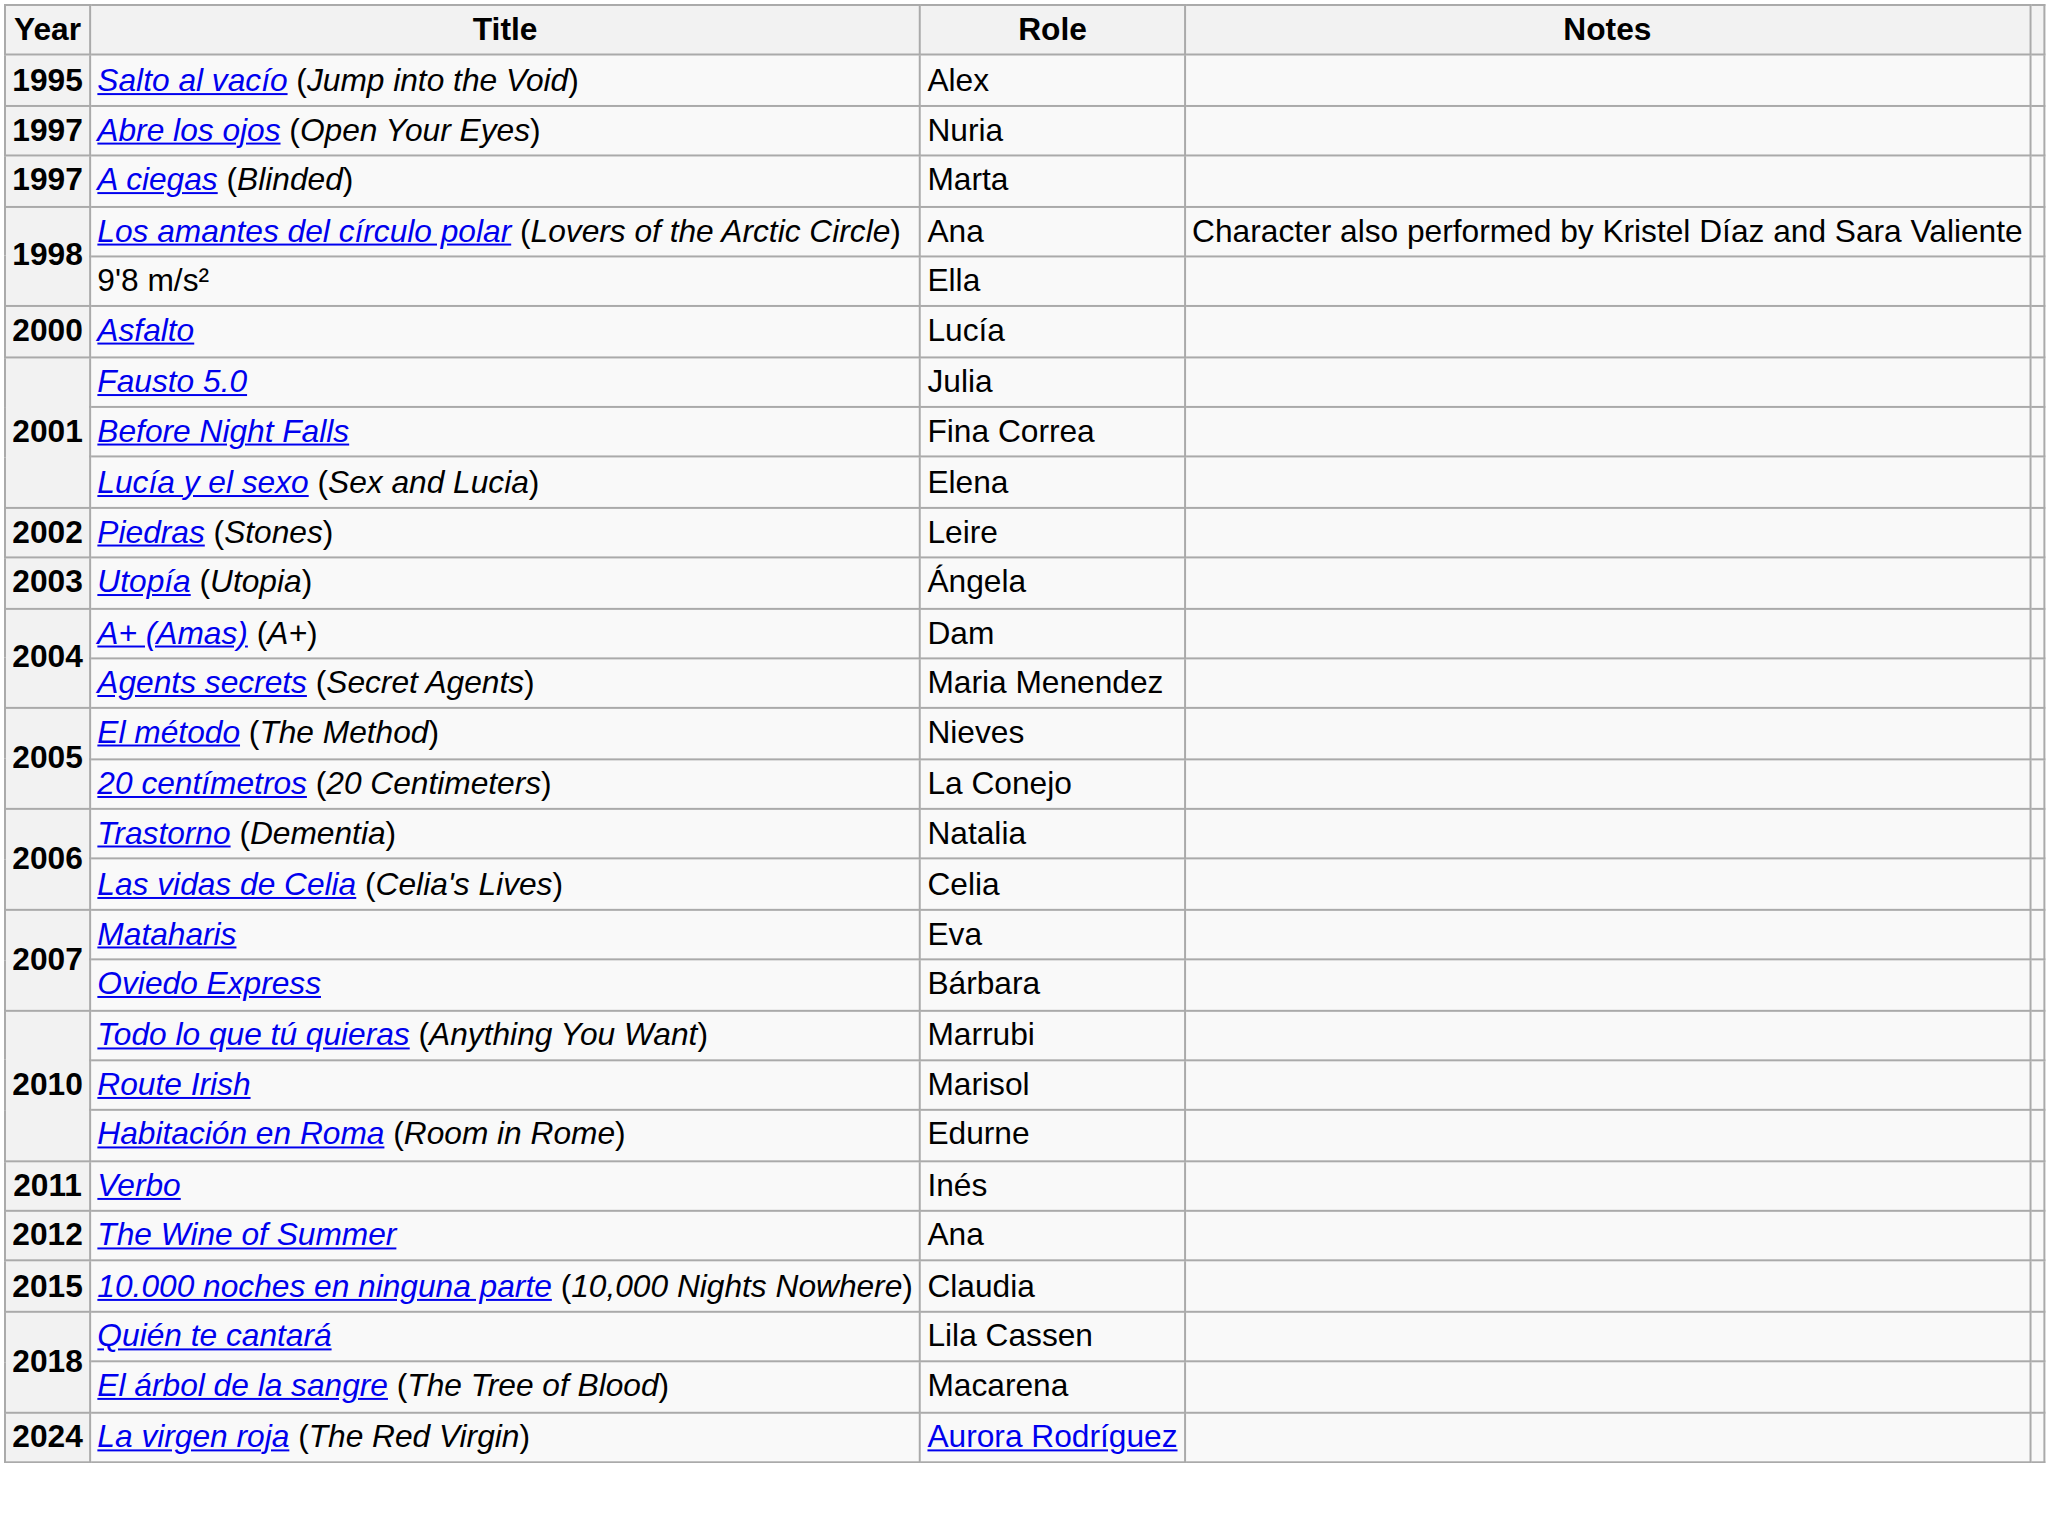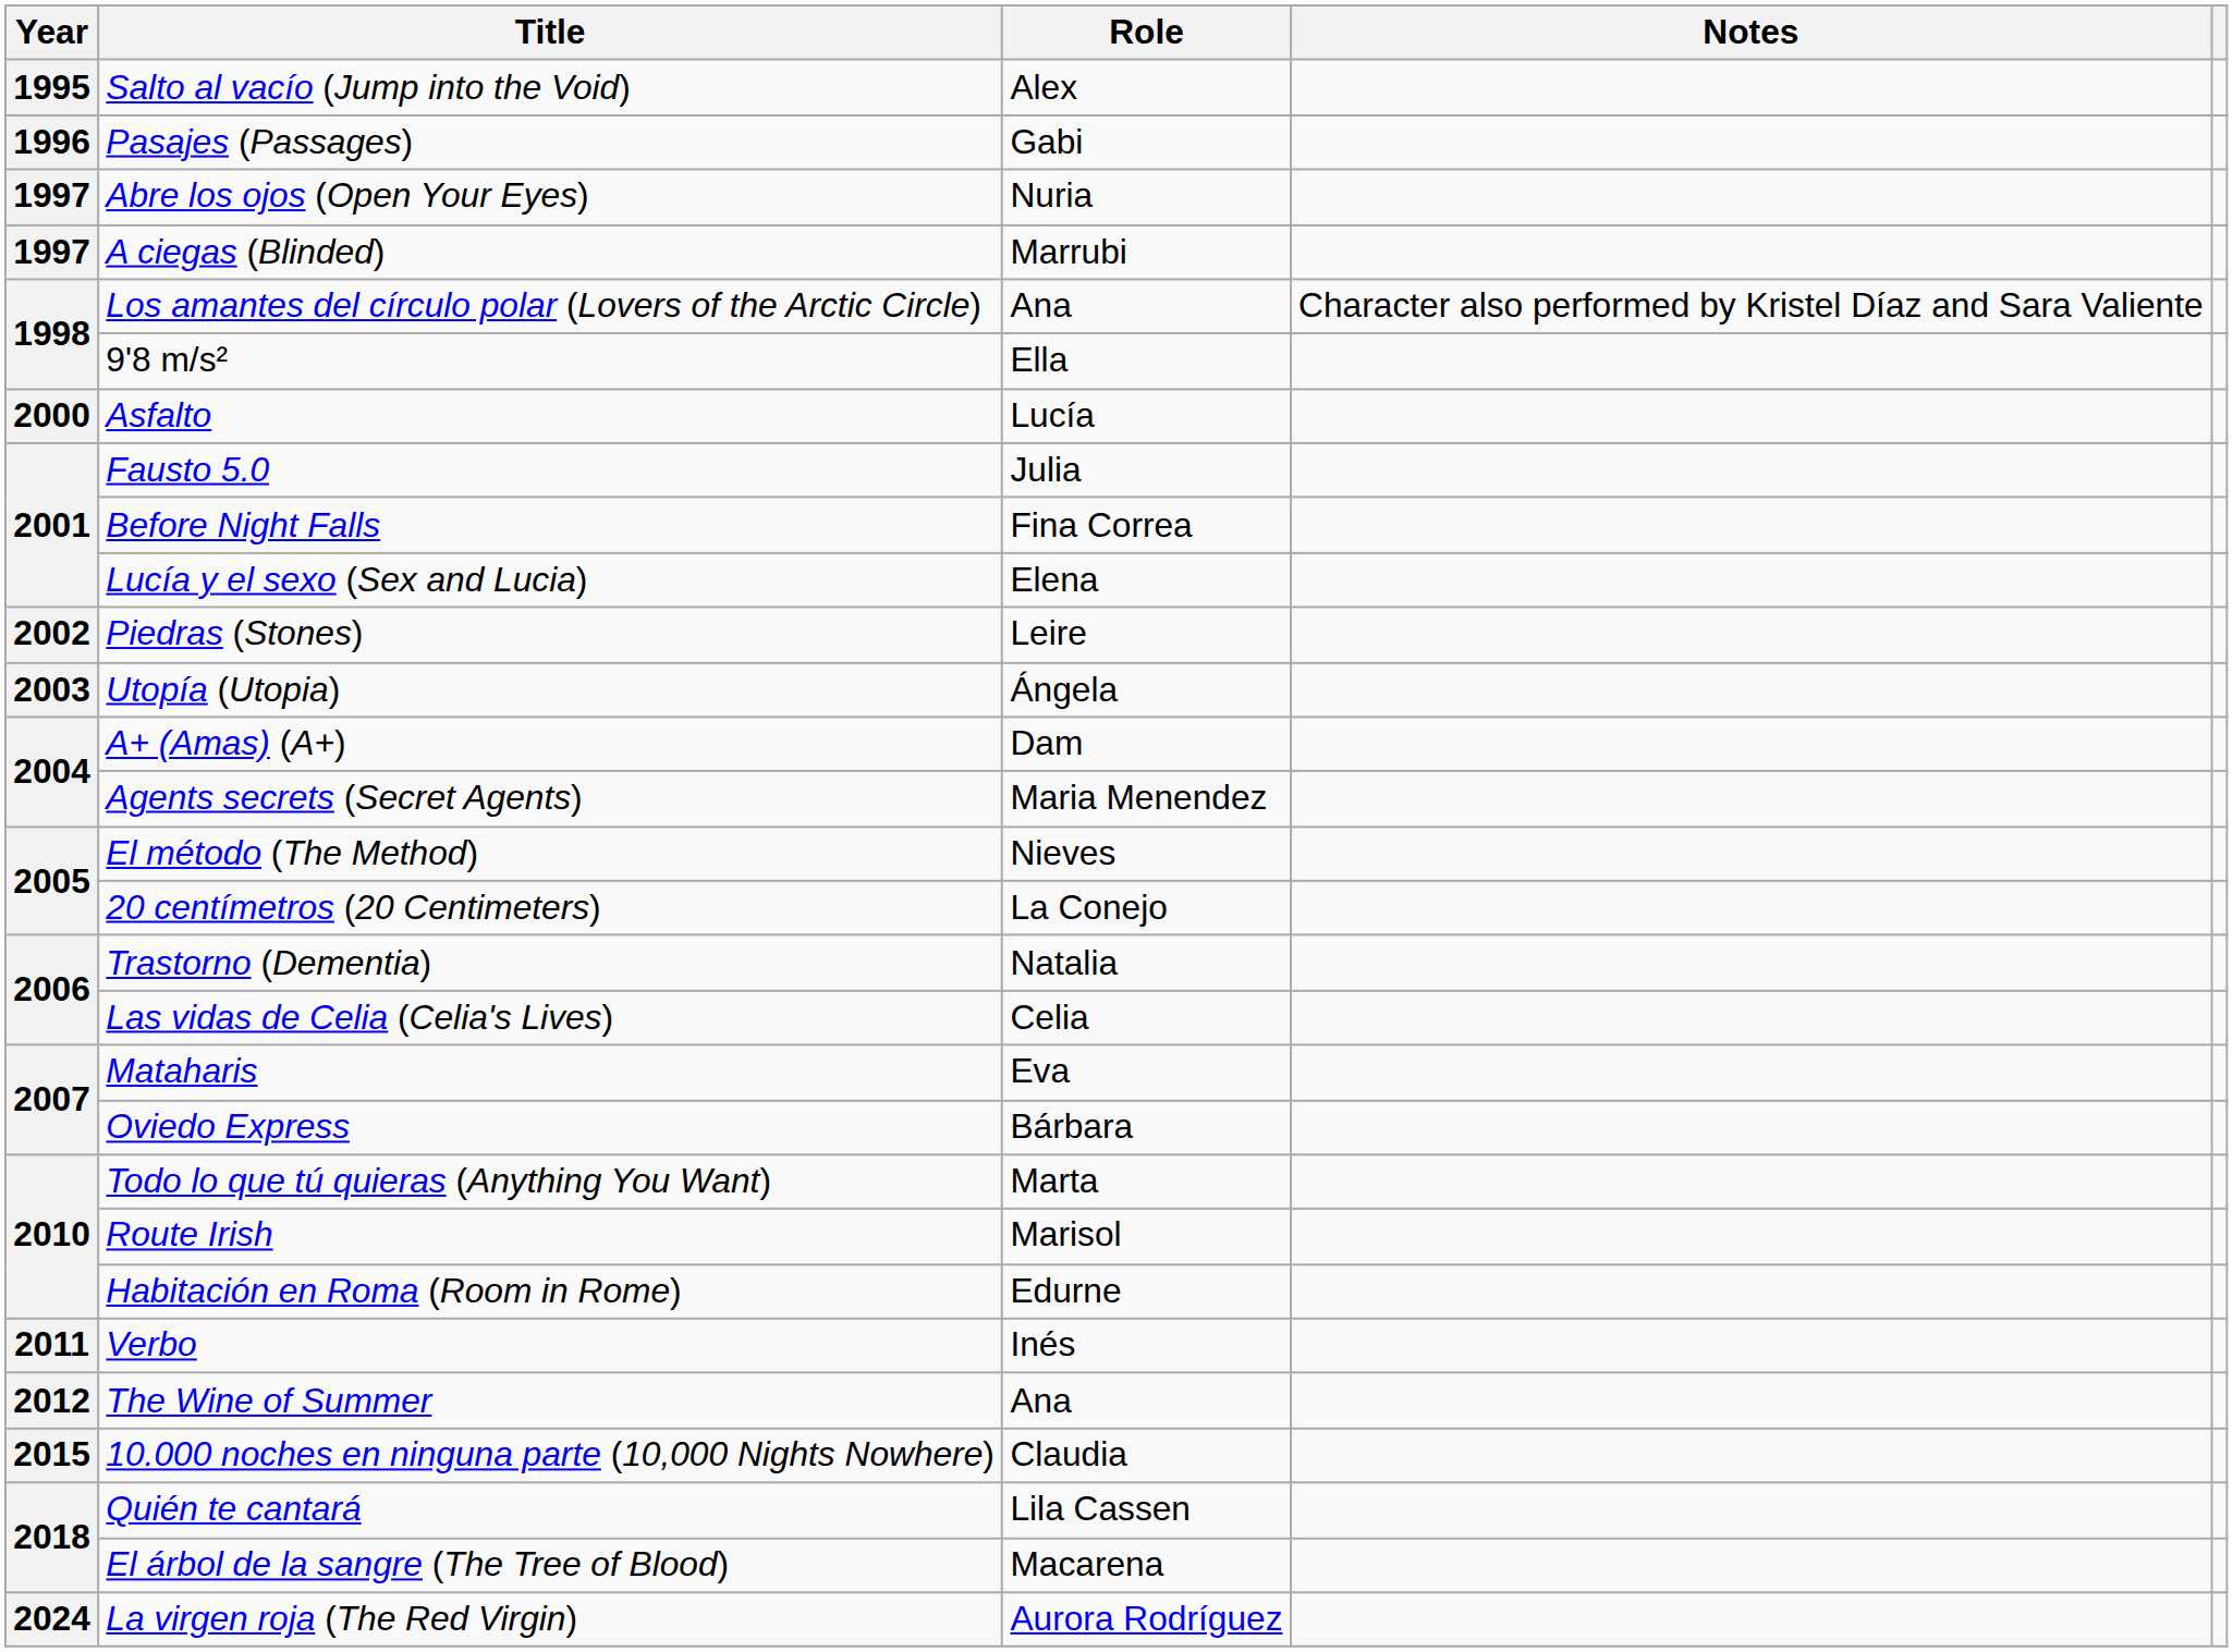 <table class="wikitable sortable plainrowheaders">
 <tr>
 <th scope="col">Year</th>
 <th scope="col">Title</th>
 <th scope="col">Role</th>
 <th scope="col" class="unsortable">Notes</th>
 <th scope="col" class="unsortable"></th>
 </tr>
 <tr>
 <th scope="row" style=text-align:center>1995</th>
 <td><em><a href='#'>Salto al vacío</a></em> (<em>Jump into the Void</em>)</td>
 <td>Alex</td>
 <td></td>
 <td align = "center"></td>
 </tr>
 <tr>
+<th scope="row" style=text-align:center>1996</th>
+<td><em><a href='#'>Pasajes</a></em> (<em>Passages</em>)</td>
+<td>Gabi</td>
+<td></td>
+<td align = "center"></td>
+</tr>
+<tr>
 <th scope="row" style=text-align:center>1997</th>
 <td><em><a href='#'>Abre los ojos</a></em> (<em>Open Your Eyes</em>)</td>
 <td>Nuria</td>
 <td></td>
 <td align = "center"></td>
 </tr>
 <tr>
 <th scope="row" style=text-align:center>1997</th>
 <td><em><a href='#'>A ciegas</a></em> (<em>Blinded</em>)</td>
-<td>Marta</td>
+<td>Marrubi</td>
 <td></td>
 <td align = "center"></td>
 </tr>
 <tr>
 <th scope="rowgroup" rowspan="2" style=text-align:center>1998</th>
 <td><em><a href='#'>Los amantes del círculo polar</a></em> (<em>Lovers of the Arctic Circle</em>)</td>
 <td>Ana</td>
 <td>Character also performed by Kristel Díaz and Sara Valiente</td>
 <td align = "center"></td>
 </tr>
 <tr>
 <td>9'8 m/s²</td>
 <td>Ella</td>
 <td></td>
 <td align = "center"></td>
 </tr>
 <tr>
 <th scope="row" style=text-align:center>2000</th>
 <td><em><a href='#'>Asfalto</a></em></td>
 <td>Lucía</td>
 <td></td>
 <td align = "center"></td>
 </tr>
 <tr>
 <th scope="rowgroup" rowspan="3" style=text-align:center>2001</th>
 <td><em><a href='#'>Fausto 5.0</a></em></td>
 <td>Julia</td>
 <td></td>
 <td align = "center"></td>
 </tr>
 <tr>
 <td><em><a href='#'>Before Night Falls</a></em></td>
 <td>Fina Correa</td>
 <td></td>
 <td align = "center"></td>
 </tr>
 <tr>
 <td><em><a href='#'>Lucía y el sexo</a></em> (<em>Sex and Lucia</em>)</td>
 <td>Elena</td>
 <td></td>
 <td align = "center"></td>
 </tr>
 <tr>
 <th scope="row" style=text-align:center>2002</th>
 <td><em><a href='#'>Piedras</a></em> (<em>Stones</em>)</td>
 <td>Leire</td>
 <td></td>
 <td align = "center"></td>
 </tr>
 <tr>
 <th scope="row" style=text-align:center>2003</th>
 <td><em><a href='#'>Utopía</a></em> (<em>Utopia</em>)</td>
 <td>Ángela</td>
 <td></td>
 <td align = "center"></td>
 </tr>
 <tr>
 <th scope="rowgroup" rowspan="2" style=text-align:center>2004</th>
 <td><em><a href='#'>A+ (Amas)</a></em> (<em>A+</em>)</td>
 <td>Dam</td>
 <td></td>
 <td align = "center"></td>
 </tr>
 <tr>
 <td><em><a href='#'>Agents secrets</a></em> (<em>Secret Agents</em>)</td>
 <td>Maria Menendez</td>
 <td></td>
 <td align = "center"></td>
 </tr>
 <tr>
 <th scope="rowgroup" rowspan="2" style=text-align:center>2005</th>
 <td><em><a href='#'>El método</a></em> (<em>The Method</em>)</td>
 <td>Nieves</td>
 <td></td>
 <td align = "center"></td>
 </tr>
 <tr>
 <td><em><a href='#'>20 centímetros</a></em> (<em>20 Centimeters</em>)</td>
 <td>La Conejo</td>
 <td></td>
 <td align = "center"></td>
 </tr>
 <tr>
 <th scope="rowgroup" rowspan="2" style=text-align:center>2006</th>
 <td><em><a href='#'>Trastorno</a></em> (<em>Dementia</em>)</td>
 <td>Natalia</td>
 <td></td>
 <td align = "center"></td>
 </tr>
 <tr>
 <td><em><a href='#'>Las vidas de Celia</a></em> (<em>Celia's Lives</em>)</td>
 <td>Celia</td>
 <td></td>
 <td align = "center"></td>
 </tr>
 <tr>
 <th scope="rowgroup" rowspan="2" style=text-align:center>2007</th>
 <td><em><a href='#'>Mataharis</a></em></td>
 <td>Eva</td>
 <td></td>
 <td align = "center"></td>
 </tr>
 <tr>
 <td><em><a href='#'>Oviedo Express</a></em></td>
 <td>Bárbara</td>
 <td></td>
 <td align = "center"></td>
 </tr>
 <tr>
 <th scope="rowgroup" rowspan="3" style=text-align:center>2010</th>
 <td><em><a href='#'>Todo lo que tú quieras</a></em> (<em>Anything You Want</em>)</td>
-<td>Marrubi</td>
+<td>Marta</td>
 <td></td>
 <td align = "center"></td>
 </tr>
 <tr>
 <td><em><a href='#'>Route Irish</a></em></td>
 <td>Marisol</td>
 <td></td>
 <td align = "center"></td>
 </tr>
 <tr>
 <td><em><a href='#'>Habitación en Roma</a></em> (<em>Room in Rome</em>)</td>
 <td>Edurne</td>
 <td></td>
 <td align = "center"></td>
 </tr>
 <tr>
 <th scope="row" style=text-align:center>2011</th>
 <td><em><a href='#'>Verbo</a></em></td>
 <td>Inés</td>
 <td></td>
 <td align = "center"></td>
 </tr>
 <tr>
 <th scope="row" style=text-align:center>2012</th>
 <td><em><a href='#'>The Wine of Summer</a></em></td>
 <td>Ana</td>
 <td></td>
 <td align = "center"></td>
 </tr>
 <tr>
 <th scope="row" style=text-align:center>2015</th>
 <td><em><a href='#'>10.000 noches en ninguna parte</a></em> (<em>10,000 Nights Nowhere</em>)</td>
 <td>Claudia</td>
 <td></td>
 <td align = "center"></td>
 </tr>
 <tr>
 <th scope="rowgroup" rowspan="2" style=text-align:center>2018</th>
 <td><em><a href='#'>Quién te cantará</a></em></td>
 <td>Lila Cassen</td>
 <td></td>
 <td align = "center"></td>
 </tr>
 <tr>
 <td><em><a href='#'>El árbol de la sangre</a></em> (<em>The Tree of Blood</em>)</td>
 <td>Macarena</td>
 <td></td>
 <td align = "center"></td>
 </tr>
 <tr>
 <th scope="row" style=text-align:center>2024</th>
 <td><em><a href='#'>La virgen roja</a></em> (<em>The Red Virgin</em>)</td>
 <td><a href='#'>Aurora Rodríguez</a></td>
 <td></td>
 <td align = "center"></td>
 </tr>
 </table>
